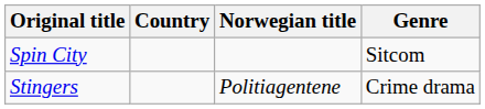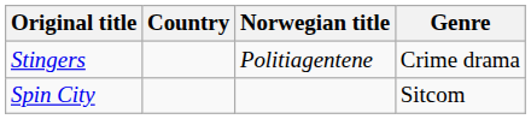 <table class="wikitable">
 <tr>
 <th>Original title</th>
 <th>Country</th>
 <th>Norwegian title</th>
 <th>Genre</th>
 </tr>
 <tr>
+<td><em><a href='#'>Stingers</a></em></td>
+<td></td>
+<td><em>Politiagentene</em></td>
+<td>Crime drama</td>
+</tr>
+<tr>
 <td><em><a href='#'>Spin City</a></em></td>
 <td></td>
 <td></td>
 <td>Sitcom</td>
 </tr>
-<tr>
-<td><em><a href='#'>Stingers</a></em></td>
-<td></td>
-<td><em>Politiagentene</em></td>
-<td>Crime drama</td>
-</tr>
 </table>
